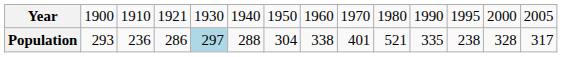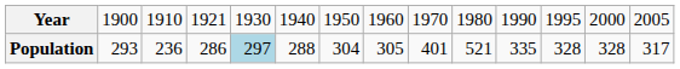 <table class="wikitable" style="text-align:right;">
 <tr>
 <th>Year</th>
 <td>1900</td>
 <td>1910</td>
 <td>1921</td>
 <td>1930</td>
 <td>1940</td>
 <td>1950</td>
 <td>1960</td>
 <td>1970</td>
 <td>1980</td>
 <td>1990</td>
 <td>1995</td>
 <td>2000</td>
 <td>2005</td>
 </tr>
 <tr>
 <th>Population</th>
 <td>293</td>
 <td>236</td>
 <td>286</td>
 <td style="background: lightblue;">297</td>
 <td>288</td>
 <td>304</td>
-<td>338</td>
+<td>305</td>
 <td>401</td>
 <td>521</td>
 <td>335</td>
-<td>238</td>
+<td>328</td>
 <td>328</td>
 <td>317</td>
 </tr>
 </table>
